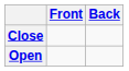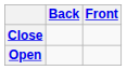 <table class="wikitable" style="text-align:center">
 <tr>
 <th></th>
+<th><a href='#'>Back</a></th>
 <th><a href='#'>Front</a></th>
-<th><a href='#'>Back</a></th>
 </tr>
 <tr align="center">
 <th><a href='#'>Close</a></th>
 <td></td>
 <td></td>
 </tr>
 <tr align="center">
 <th><a href='#'>Open</a></th>
 <td></td>
 <td></td>
 </tr>
 </table>
